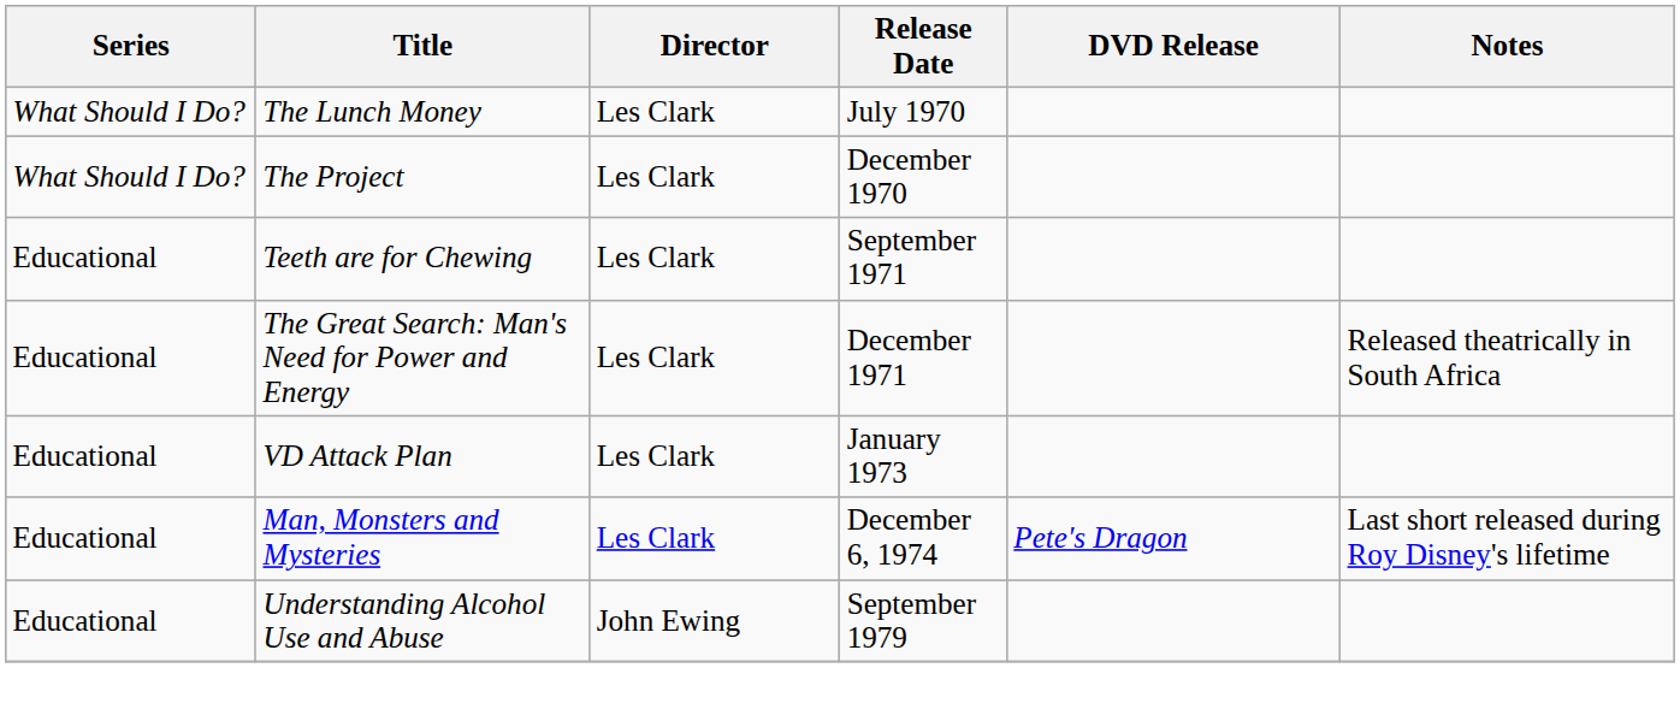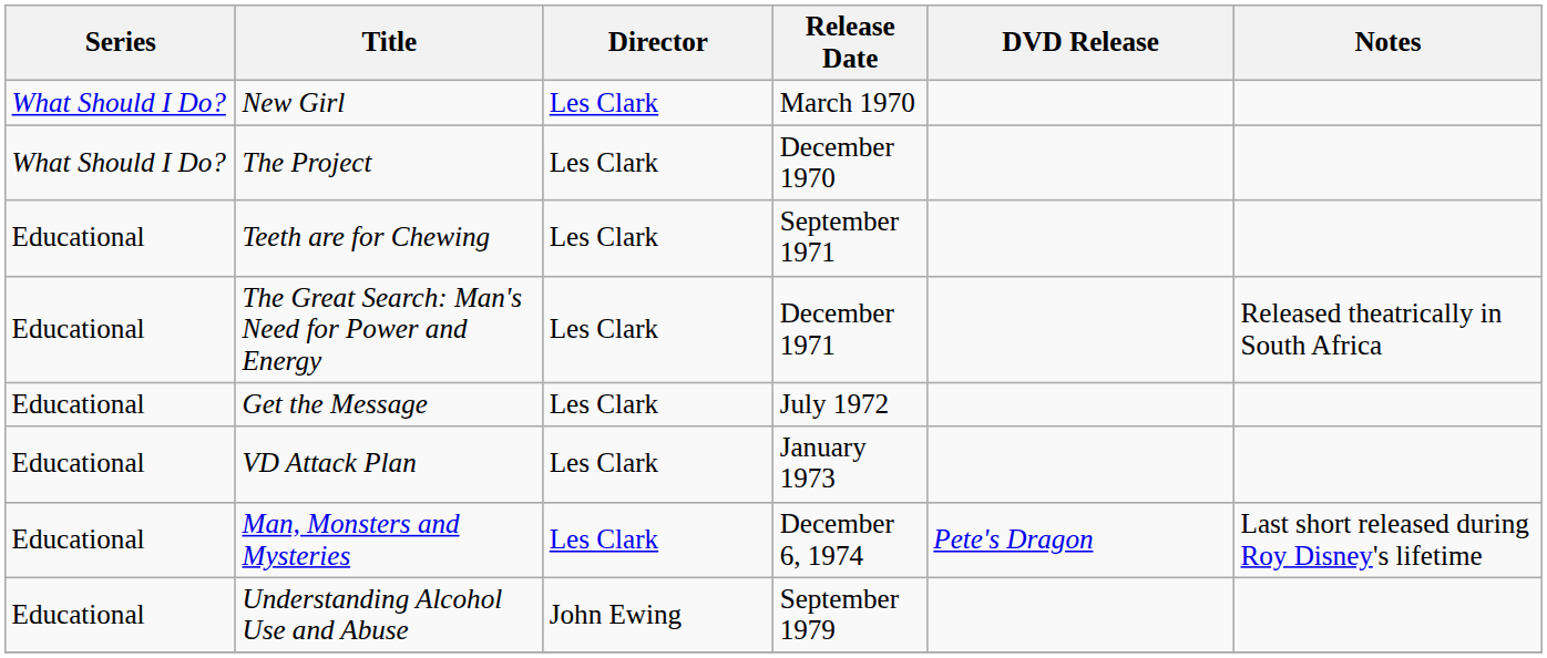 <table class="wikitable" style="width:100%;">
 <tr>
 <th style="width:15%;">Series</th>
 <th style="width:20%;">Title</th>
 <th style="width:15%;">Director</th>
 <th style="width:10%;">Release Date</th>
 <th style="width:20%;">DVD Release</th>
 <th style="width:20%;">Notes</th>
 </tr>
 <tr>
-<td><em>What Should I Do?</em></td>
-<td><em>The Lunch Money</em></td>
-<td>Les Clark</td>
-<td>July 1970</td>
+<td><em><a href='#'>What Should I Do?</a></em></td>
+<td><em>New Girl</em></td>
+<td><a href='#'>Les Clark</a></td>
+<td>March 1970</td>
 <td></td>
 <td></td>
 </tr>
 <tr>
 <td><em>What Should I Do?</em></td>
 <td><em>The Project</em></td>
 <td>Les Clark</td>
 <td>December 1970</td>
 <td></td>
 <td></td>
 </tr>
 <tr>
 <td>Educational</td>
 <td><em>Teeth are for Chewing</em></td>
 <td>Les Clark</td>
 <td>September 1971</td>
 <td></td>
 <td></td>
 </tr>
 <tr>
 <td>Educational</td>
 <td><em>The Great Search: Man's Need for Power and Energy</em></td>
 <td>Les Clark</td>
 <td>December 1971</td>
 <td></td>
 <td>Released theatrically in South Africa</td>
 </tr>
 <tr>
 <td>Educational</td>
+<td><em>Get the Message</em></td>
+<td>Les Clark</td>
+<td>July 1972</td>
+<td></td>
+<td></td>
+</tr>
+<tr>
+<td>Educational</td>
 <td><em>VD Attack Plan</em></td>
 <td>Les Clark</td>
 <td>January 1973</td>
 <td></td>
 <td></td>
 </tr>
 <tr>
 <td>Educational</td>
 <td><em><a href='#'>Man, Monsters and Mysteries</a></em></td>
 <td><a href='#'>Les Clark</a></td>
 <td>December 6, 1974</td>
 <td><em><a href='#'>Pete's Dragon</a></em></td>
 <td>Last short released during <a href='#'>Roy Disney</a>'s lifetime</td>
 </tr>
 <tr>
 <td>Educational</td>
 <td><em>Understanding Alcohol Use and Abuse</em></td>
 <td>John Ewing</td>
 <td>September 1979</td>
 <td></td>
 <td></td>
 </tr>
 <tr>
 </tr>
 </table>
